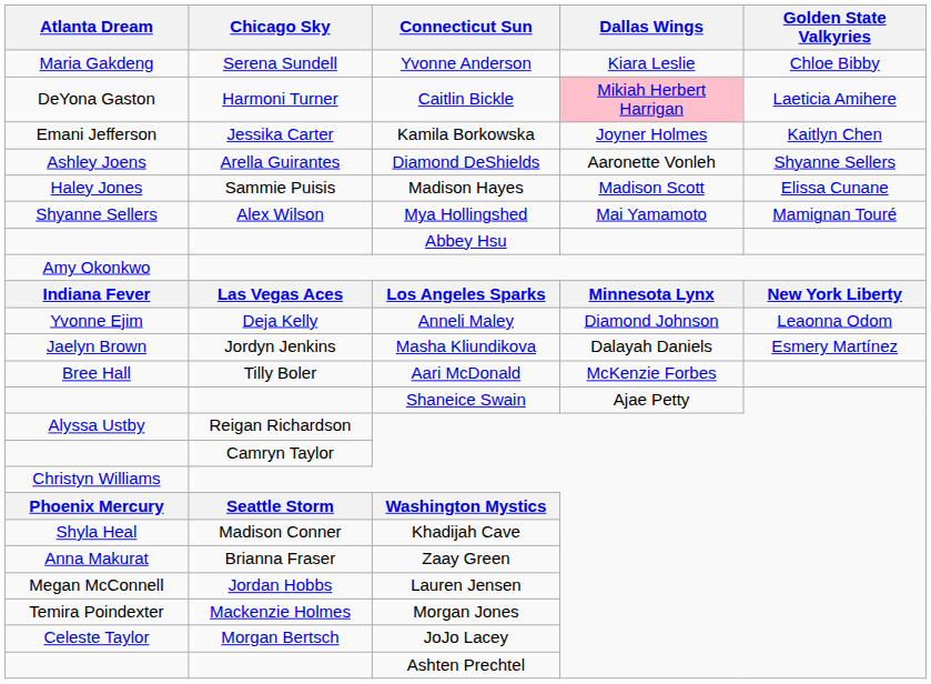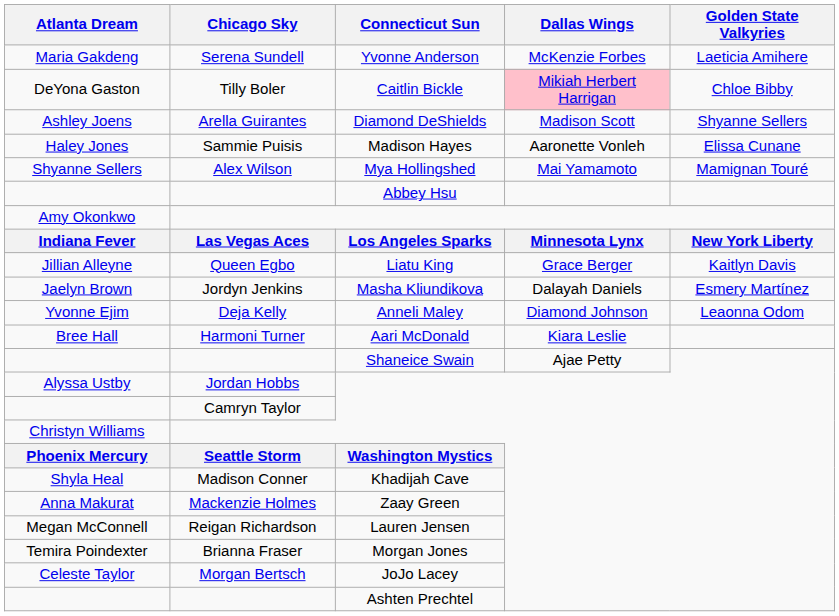 <table class="wikitable" style="width:100%; text-align: center">
 <tr>
 <th style="width:200px"><a href='#'>Atlanta Dream</a></th>
 <th style="width:200px"><a href='#'>Chicago Sky</a></th>
 <th style="width:200px"><a href='#'>Connecticut Sun</a></th>
 <th style="width:200px"><a href='#'>Dallas Wings</a></th>
 <th style="width:200px"><a href='#'>Golden State Valkyries</a></th>
 </tr>
 <tr>
 <td> <a href='#'>Maria Gakdeng</a></td>
 <td> <a href='#'>Serena Sundell</a></td>
 <td> <a href='#'>Yvonne Anderson</a></td>
-<td> <a href='#'>Kiara Leslie</a></td>
-<td> <a href='#'>Chloe Bibby</a></td>
+<td> <a href='#'>McKenzie Forbes</a></td>
+<td> <a href='#'>Laeticia Amihere</a></td>
 </tr>
 <tr>
 <td> DeYona Gaston</td>
-<td> <a href='#'>Harmoni Turner</a></td>
+<td> Tilly Boler</td>
 <td><a href='#'>Caitlin Bickle</a></td>
 <td style="background: pink;"> <a href='#'>Mikiah Herbert Harrigan</a></td>
-<td> <a href='#'>Laeticia Amihere</a></td>
-</tr>
-<tr>
-<td> Emani Jefferson</td>
-<td> <a href='#'>Jessika Carter</a></td>
-<td> Kamila Borkowska</td>
-<td> <a href='#'>Joyner Holmes</a></td>
-<td> <a href='#'>Kaitlyn Chen</a></td>
+<td> <a href='#'>Chloe Bibby</a></td>
 </tr>
 <tr>
 <td> <a href='#'>Ashley Joens</a></td>
 <td> <a href='#'>Arella Guirantes</a></td>
 <td> <a href='#'>Diamond DeShields</a></td>
-<td> Aaronette Vonleh</td>
+<td> <a href='#'>Madison Scott</a></td>
 <td><a href='#'>Shyanne Sellers</a></td>
 </tr>
 <tr>
 <td> <a href='#'>Haley Jones</a></td>
 <td> Sammie Puisis</td>
 <td> Madison Hayes</td>
-<td> <a href='#'>Madison Scott</a></td>
+<td> Aaronette Vonleh</td>
 <td> <a href='#'>Elissa Cunane</a></td>
 </tr>
 <tr>
 <td> <a href='#'>Shyanne Sellers</a></td>
 <td> <a href='#'>Alex Wilson</a></td>
 <td> <a href='#'>Mya Hollingshed</a></td>
 <td> <a href='#'>Mai Yamamoto</a></td>
 <td> <a href='#'>Mamignan Touré</a></td>
 </tr>
 <tr>
 <td></td>
 <td></td>
 <td> <a href='#'>Abbey Hsu</a></td>
 <td></td>
 <td></td>
 </tr>
 <tr>
 <td> <a href='#'>Amy Okonkwo</a></td>
 </tr>
 <tr>
 <th style="width:200px"><a href='#'>Indiana Fever</a></th>
 <th style="width:200px"><a href='#'>Las Vegas Aces</a></th>
 <th style="width:200px"><a href='#'>Los Angeles Sparks</a></th>
 <th style="width:200px"><a href='#'>Minnesota Lynx</a></th>
 <th style="width:200px"><a href='#'>New York Liberty</a></th>
 </tr>
 <tr>
-<td> <a href='#'>Yvonne Ejim</a></td>
-<td> <a href='#'>Deja Kelly</a></td>
-<td> <a href='#'>Anneli Maley</a></td>
-<td> <a href='#'>Diamond Johnson</a></td>
-<td> <a href='#'>Leaonna Odom</a></td>
+<td> <a href='#'>Jillian Alleyne</a></td>
+<td> <a href='#'>Queen Egbo</a></td>
+<td> <a href='#'>Liatu King</a></td>
+<td> <a href='#'>Grace Berger</a></td>
+<td> <a href='#'>Kaitlyn Davis</a></td>
 </tr>
 <tr>
 <td> <a href='#'>Jaelyn Brown</a></td>
 <td> Jordyn Jenkins</td>
 <td> <a href='#'>Masha Kliundikova</a></td>
 <td> Dalayah Daniels</td>
 <td> <a href='#'>Esmery Martínez</a></td>
 </tr>
 <tr>
+<td> <a href='#'>Yvonne Ejim</a></td>
+<td> <a href='#'>Deja Kelly</a></td>
+<td> <a href='#'>Anneli Maley</a></td>
+<td> <a href='#'>Diamond Johnson</a></td>
+<td> <a href='#'>Leaonna Odom</a></td>
+</tr>
+<tr>
 <td> <a href='#'>Bree Hall</a></td>
-<td> Tilly Boler</td>
+<td> <a href='#'>Harmoni Turner</a></td>
 <td> <a href='#'>Aari McDonald</a></td>
-<td> <a href='#'>McKenzie Forbes</a></td>
+<td> <a href='#'>Kiara Leslie</a></td>
 <td></td>
 </tr>
 <tr>
 <td></td>
 <td></td>
 <td> <a href='#'>Shaneice Swain</a></td>
 <td> Ajae Petty</td>
 </tr>
 <tr>
 <td> <a href='#'>Alyssa Ustby</a></td>
-<td> Reigan Richardson</td>
+<td> <a href='#'>Jordan Hobbs</a></td>
 </tr>
 <tr>
 <td></td>
 <td> Camryn Taylor</td>
 </tr>
 <tr>
 <td> <a href='#'>Christyn Williams</a></td>
 </tr>
 <tr>
 <th style="width:200px"><a href='#'>Phoenix Mercury</a></th>
 <th style="width:200px"><a href='#'>Seattle Storm</a></th>
 <th style="width:200px"><a href='#'>Washington Mystics</a></th>
 </tr>
 <tr>
 <td> <a href='#'>Shyla Heal</a></td>
 <td> Madison Conner</td>
 <td> Khadijah Cave</td>
 </tr>
 <tr>
 <td> <a href='#'>Anna Makurat</a></td>
-<td>  Brianna Fraser</td>
+<td> <a href='#'>Mackenzie Holmes</a></td>
 <td> Zaay Green</td>
 </tr>
 <tr>
 <td> Megan McConnell</td>
-<td> <a href='#'>Jordan Hobbs</a></td>
+<td> Reigan Richardson</td>
 <td> Lauren Jensen</td>
 </tr>
 <tr>
 <td> Temira Poindexter</td>
-<td> <a href='#'>Mackenzie Holmes</a></td>
+<td>  Brianna Fraser</td>
 <td> Morgan Jones</td>
 </tr>
 <tr>
 <td> <a href='#'>Celeste Taylor</a></td>
 <td> <a href='#'>Morgan Bertsch</a></td>
 <td> JoJo Lacey</td>
 </tr>
 <tr>
 <td></td>
 <td></td>
 <td> Ashten Prechtel</td>
 </tr>
 </table>
